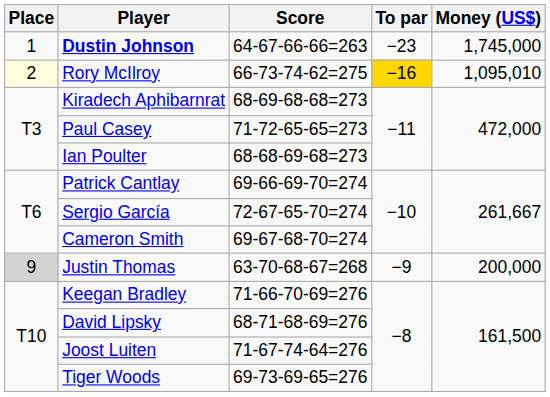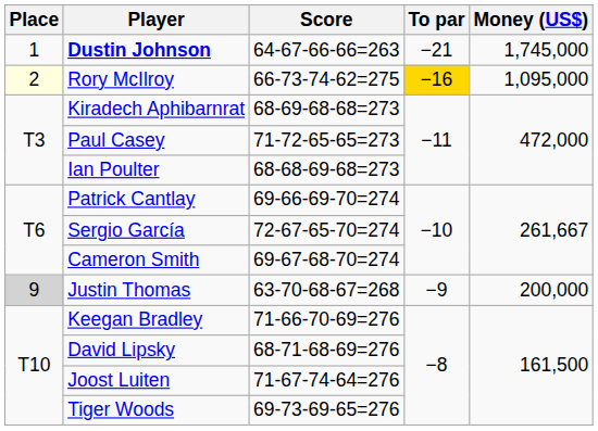 <table class="wikitable">
 <tr>
 <th>Place</th>
 <th>Player</th>
 <th>Score</th>
 <th>To par</th>
 <th>Money (<a href='#'>US$</a>)</th>
 </tr>
 <tr>
 <td align=center>1</td>
 <td> <strong><a href='#'>Dustin Johnson</a></strong></td>
 <td>64-67-66-66=263</td>
-<td align=center>−23</td>
+<td align=center>−21</td>
 <td align=right>1,745,000</td>
 </tr>
 <tr>
 <td align=center style="background: lightyellow;">2</td>
 <td> <a href='#'>Rory McIlroy</a></td>
 <td>66-73-74-62=275</td>
 <td align=center style="background: gold;">−16</td>
-<td align=right>1,095,010</td>
+<td align=right>1,095,000</td>
 </tr>
 <tr>
 <td rowspan=3 align=center>T3</td>
 <td> <a href='#'>Kiradech Aphibarnrat</a></td>
 <td>68-69-68-68=273</td>
 <td rowspan=3 align=center>−11</td>
 <td rowspan=3 align=right>472,000</td>
 </tr>
 <tr>
 <td> <a href='#'>Paul Casey</a></td>
 <td>71-72-65-65=273</td>
 </tr>
 <tr>
 <td> <a href='#'>Ian Poulter</a></td>
 <td>68-68-69-68=273</td>
 </tr>
 <tr>
 <td rowspan=3 align=center>T6</td>
 <td> <a href='#'>Patrick Cantlay</a></td>
 <td>69-66-69-70=274</td>
 <td rowspan=3 align=center>−10</td>
 <td rowspan=3 align=right>261,667</td>
 </tr>
 <tr>
 <td> <a href='#'>Sergio García</a></td>
 <td>72-67-65-70=274</td>
 </tr>
 <tr>
 <td> <a href='#'>Cameron Smith</a></td>
 <td>69-67-68-70=274</td>
 </tr>
 <tr>
 <td align=center style="background: lightgrey;">9</td>
 <td> <a href='#'>Justin Thomas</a></td>
 <td>63-70-68-67=268</td>
 <td align=center>−9</td>
 <td align=right>200,000</td>
 </tr>
 <tr>
 <td rowspan=4 align=center>T10</td>
 <td> <a href='#'>Keegan Bradley</a></td>
 <td>71-66-70-69=276</td>
 <td rowspan=4 align=center>−8</td>
 <td rowspan=4 align=right>161,500</td>
 </tr>
 <tr>
 <td> <a href='#'>David Lipsky</a></td>
 <td>68-71-68-69=276</td>
 </tr>
 <tr>
 <td> <a href='#'>Joost Luiten</a></td>
 <td>71-67-74-64=276</td>
 </tr>
 <tr>
 <td> <a href='#'>Tiger Woods</a></td>
 <td>69-73-69-65=276</td>
 </tr>
 </table>
